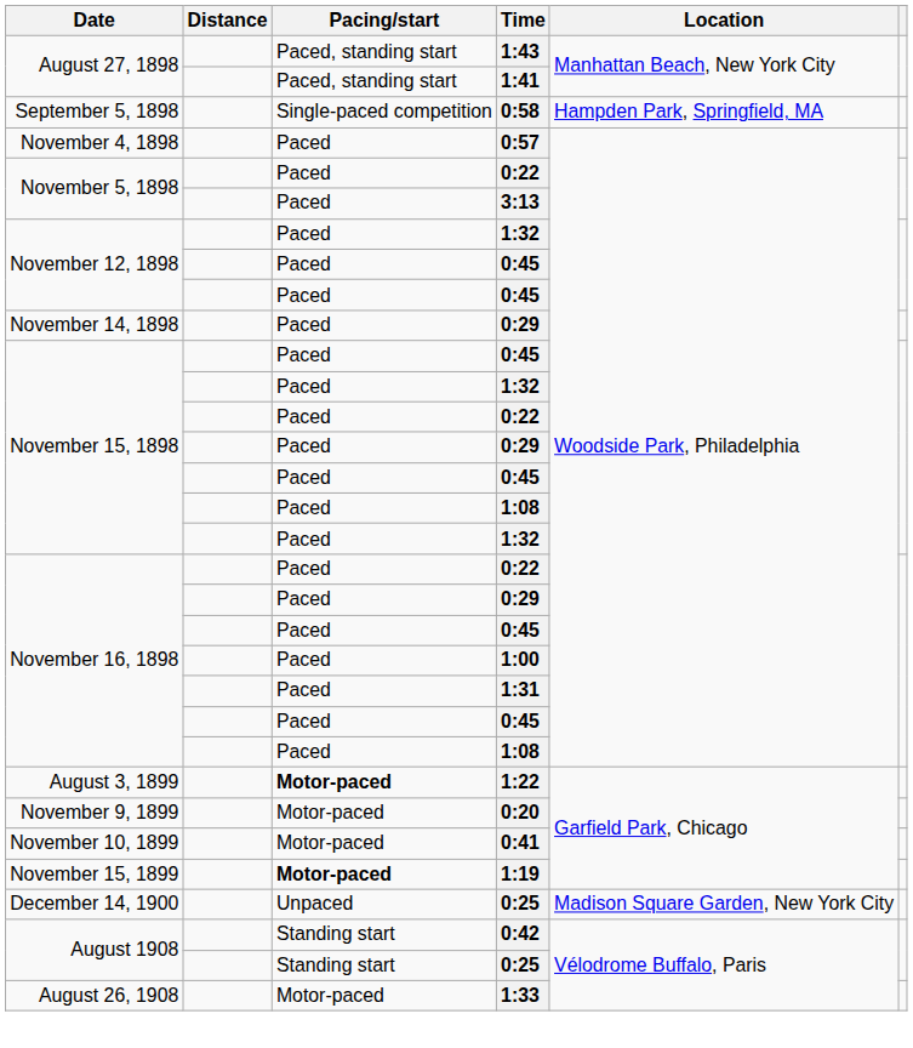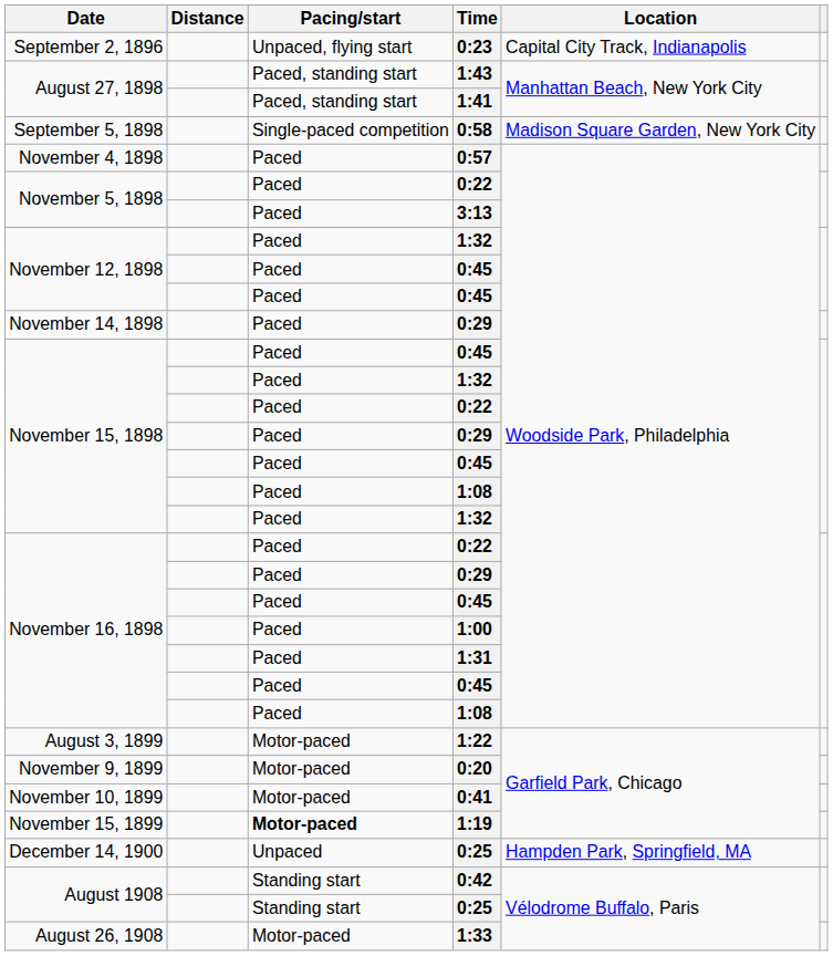 <table class="wikitable">
 <tr>
 <th scope="col">Date</th>
 <th scope="col">Distance</th>
 <th scope="col">Pacing/start</th>
 <th scope="col">Time</th>
 <th scope="col">Location</th>
 <th scope="col"></th>
+</tr>
+<tr>
+<td style="text-align:right;">September 2, 1896</td>
+<td></td>
+<td>Unpaced, flying start</td>
+<th scope="row" style="text-align:left;">0:23 </th>
+<td>Capital City Track, <a href='#'>Indianapolis</a></td>
+<td style="text-align:center;"></td>
 </tr>
 <tr>
 <td rowspan="2" style="text-align:right;">August 27, 1898</td>
 <td></td>
 <td>Paced, standing start</td>
 <th scope="row" style="text-align:left;">1:43 </th>
 <td rowspan="2"><a href='#'>Manhattan Beach</a>, New York City</td>
 <td rowspan="2" style="text-align:center;"></td>
 </tr>
 <tr>
 <td></td>
 <td>Paced, standing start</td>
 <th scope="row" style="text-align:left;">1:41 </th>
 </tr>
 <tr>
 <td style="text-align:right;">September 5, 1898</td>
 <td></td>
 <td>Single-paced competition</td>
 <th scope="row" style="text-align:left;">0:58 </th>
-<td><a href='#'>Hampden Park</a>, <a href='#'>Springfield, MA</a></td>
+<td><a href='#'>Madison Square Garden</a>, New York City</td>
 <td style="text-align:center;"></td>
 </tr>
 <tr>
 <td style="text-align:right;">November 4, 1898</td>
 <td></td>
 <td>Paced</td>
 <th scope="row" style="text-align:left;">0:57 </th>
 <td rowspan="21"><a href='#'>Woodside Park</a>, Philadelphia</td>
 <td style="text-align:center;"></td>
 </tr>
 <tr>
 <td rowspan="2" style="text-align:right;">November 5, 1898</td>
 <td></td>
 <td>Paced</td>
 <th scope="row" style="text-align:left;">0:22 </th>
 <td rowspan="2" style="text-align:center;"></td>
 </tr>
 <tr>
 <td></td>
 <td>Paced</td>
 <th scope="row" style="text-align:left;">3:13 </th>
 </tr>
 <tr>
 <td rowspan="3" style="text-align:right;">November 12, 1898</td>
 <td></td>
 <td>Paced</td>
 <th scope="row" style="text-align:left;">1:32</th>
 <td rowspan="3" style="text-align:center;"></td>
 </tr>
 <tr>
 <td></td>
 <td>Paced</td>
 <th scope="row" style="text-align:left;">0:45 </th>
 </tr>
 <tr>
 <td></td>
 <td>Paced</td>
 <th scope="row" style="text-align:left;">0:45 </th>
 </tr>
 <tr>
 <td style="text-align:right;">November 14, 1898</td>
 <td></td>
 <td>Paced</td>
 <th scope="row" style="text-align:left;">0:29 </th>
 <td style="text-align:center;"></td>
 </tr>
 <tr>
 <td rowspan="7" style="text-align:right;">November 15, 1898</td>
 <td></td>
 <td>Paced</td>
 <th scope="row" style="text-align:left;">0:45 </th>
 <td rowspan="7" style="text-align:center;"></td>
 </tr>
 <tr>
 <td></td>
 <td>Paced</td>
 <th scope="row" style="text-align:left;">1:32</th>
 </tr>
 <tr>
 <td></td>
 <td>Paced</td>
 <th scope="row" style="text-align:left;">0:22 </th>
 </tr>
 <tr>
 <td></td>
 <td>Paced</td>
 <th scope="row" style="text-align:left;">0:29 </th>
 </tr>
 <tr>
 <td></td>
 <td>Paced</td>
 <th scope="row" style="text-align:left;">0:45 </th>
 </tr>
 <tr>
 <td></td>
 <td>Paced</td>
 <th scope="row" style="text-align:left;">1:08 </th>
 </tr>
 <tr>
 <td></td>
 <td>Paced</td>
 <th scope="row" style="text-align:left;">1:32</th>
 </tr>
 <tr>
 <td rowspan="7" style="text-align:right;">November 16, 1898</td>
 <td></td>
 <td>Paced</td>
 <th scope="row" style="text-align:left;">0:22 </th>
 <td rowspan="7" style="text-align:center;"></td>
 </tr>
 <tr>
 <td></td>
 <td>Paced</td>
 <th scope="row" style="text-align:left;">0:29 </th>
 </tr>
 <tr>
 <td></td>
 <td>Paced</td>
 <th scope="row" style="text-align:left;">0:45 </th>
 </tr>
 <tr>
 <td></td>
 <td>Paced</td>
 <th scope="row" style="text-align:left;">1:00 </th>
 </tr>
 <tr>
 <td></td>
 <td>Paced</td>
 <th scope="row" style="text-align:left;">1:31 </th>
 </tr>
 <tr>
 <td></td>
 <td>Paced</td>
 <th scope="row" style="text-align:left;">0:45 </th>
 </tr>
 <tr>
 <td></td>
 <td>Paced</td>
 <th scope="row" style="text-align:left;">1:08 </th>
 </tr>
 <tr>
 <td style="text-align:right;">August 3, 1899</td>
 <td></td>
-<td><strong>Motor-paced</strong></td>
+<td>Motor-paced</td>
 <th scope="row" style="text-align:left;">1:22 </th>
 <td rowspan="4"><a href='#'>Garfield Park</a>, Chicago</td>
 <td style="text-align:center;"></td>
 </tr>
 <tr>
 <td style="text-align:right;">November 9, 1899</td>
 <td></td>
 <td>Motor-paced</td>
 <th scope="row" style="text-align:left;">0:20</th>
 <td style="text-align:center;"></td>
 </tr>
 <tr>
 <td style="text-align:right;">November 10, 1899</td>
 <td></td>
 <td>Motor-paced</td>
 <th scope="row" style="text-align:left;">0:41</th>
 <td style="text-align:center;"></td>
 </tr>
 <tr>
 <td style="text-align:right;">November 15, 1899</td>
 <td></td>
 <td><strong>Motor-paced</strong></td>
 <th scope="row" style="text-align:left;">1:19</th>
 <td style="text-align:center;"></td>
 </tr>
 <tr>
 <td style="text-align:right;">December 14, 1900</td>
 <td></td>
 <td>Unpaced</td>
 <th scope="row" style="text-align:left;">0:25 </th>
-<td><a href='#'>Madison Square Garden</a>, New York City</td>
+<td><a href='#'>Hampden Park</a>, <a href='#'>Springfield, MA</a></td>
 <td style="text-align:center;"></td>
 </tr>
 <tr>
 <td rowspan="2" style="text-align:right;">August 1908</td>
 <td></td>
 <td>Standing start</td>
 <th scope="row" style="text-align:left;">0:42 </th>
 <td rowspan="3"><a href='#'>Vélodrome Buffalo</a>, Paris</td>
 <td rowspan="2" style="text-align:center;"></td>
 </tr>
 <tr>
 <td></td>
 <td>Standing start</td>
 <th scope="row" style="text-align:left;">0:25 </th>
 </tr>
 <tr>
 <td style="text-align:right;">August 26, 1908</td>
 <td></td>
 <td>Motor-paced</td>
 <th scope="row" style="text-align:left;">1:33 </th>
 <td style="text-align:center;"></td>
 </tr>
 </table>
